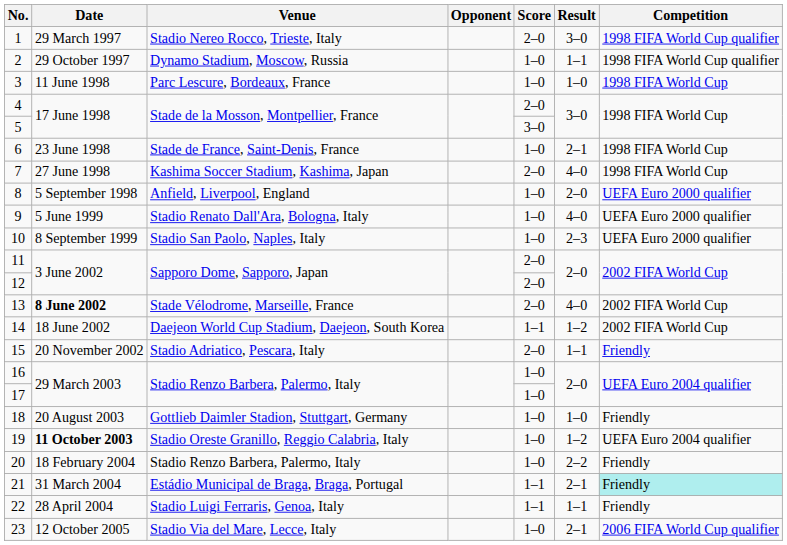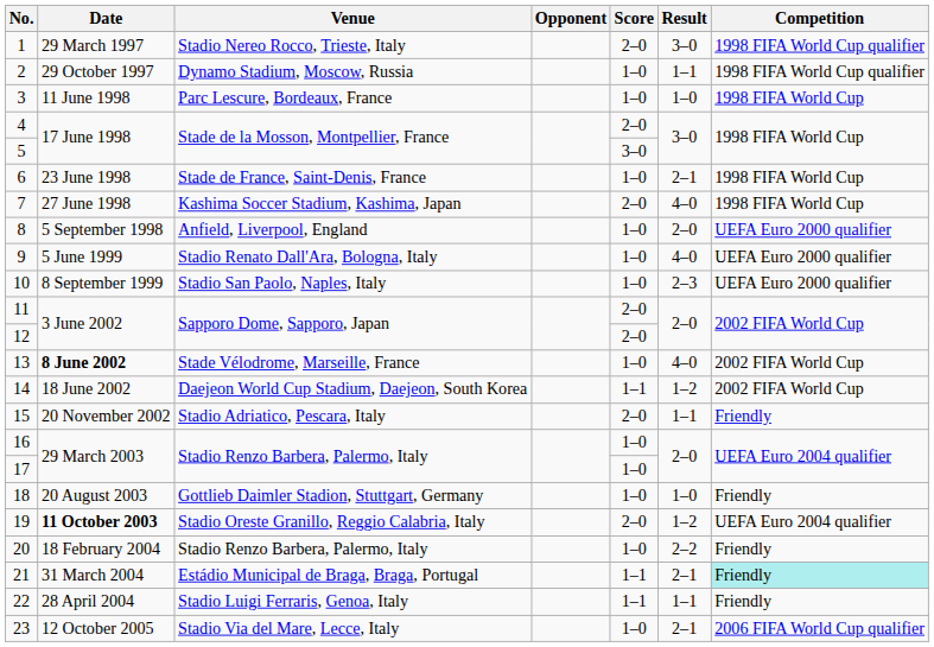 <table class="wikitable sortable">
 <tr>
 <th scope="col">No.</th>
 <th scope="col">Date</th>
 <th scope="col">Venue</th>
 <th scope="col">Opponent</th>
 <th scope="col">Score</th>
 <th scope="col">Result</th>
 <th scope="col">Competition</th>
 </tr>
 <tr>
 <td align="center">1</td>
 <td>29 March 1997</td>
 <td><a href='#'>Stadio Nereo Rocco</a>, <a href='#'>Trieste</a>, Italy</td>
 <td></td>
 <td align="center">2–0</td>
 <td align="center">3–0</td>
 <td><a href='#'>1998 FIFA World Cup qualifier</a></td>
 </tr>
 <tr>
 <td align="center">2</td>
 <td>29 October 1997</td>
 <td><a href='#'>Dynamo Stadium</a>, <a href='#'>Moscow</a>, Russia</td>
 <td></td>
 <td align="center">1–0</td>
 <td align="center">1–1</td>
 <td>1998 FIFA World Cup qualifier</td>
 </tr>
 <tr>
 <td align="center">3</td>
 <td>11 June 1998</td>
 <td><a href='#'>Parc Lescure</a>, <a href='#'>Bordeaux</a>, France</td>
 <td></td>
 <td align="center">1–0</td>
 <td align="center">1–0</td>
 <td><a href='#'>1998 FIFA World Cup</a></td>
 </tr>
 <tr>
 <td align="center">4</td>
 <td rowspan="2">17 June 1998</td>
 <td rowspan="2"><a href='#'>Stade de la Mosson</a>, <a href='#'>Montpellier</a>, France</td>
 <td rowspan="2"></td>
 <td align="center">2–0</td>
 <td align=center rowspan="2">3–0</td>
 <td rowspan="2">1998 FIFA World Cup</td>
 </tr>
 <tr>
 <td align="center">5</td>
 <td align="center">3–0</td>
 </tr>
 <tr>
 <td align="center">6</td>
 <td>23 June 1998</td>
 <td><a href='#'>Stade de France</a>, <a href='#'>Saint-Denis</a>, France</td>
 <td></td>
 <td align="center">1–0</td>
 <td align="center">2–1</td>
 <td>1998 FIFA World Cup</td>
 </tr>
 <tr>
 <td align="center">7</td>
 <td>27 June 1998</td>
 <td><a href='#'>Kashima Soccer Stadium</a>, <a href='#'>Kashima</a>, Japan</td>
 <td></td>
 <td align="center">2–0</td>
 <td align="center">4–0</td>
 <td>1998 FIFA World Cup</td>
 </tr>
 <tr>
 <td align="center">8</td>
 <td>5 September 1998</td>
 <td><a href='#'>Anfield</a>, <a href='#'>Liverpool</a>, England</td>
 <td></td>
 <td align="center">1–0</td>
 <td align="center">2–0</td>
 <td><a href='#'>UEFA Euro 2000 qualifier</a></td>
 </tr>
 <tr>
 <td align="center">9</td>
 <td>5 June 1999</td>
 <td><a href='#'>Stadio Renato Dall'Ara</a>, <a href='#'>Bologna</a>, Italy</td>
 <td></td>
 <td align="center">1–0</td>
 <td align="center">4–0</td>
 <td>UEFA Euro 2000 qualifier</td>
 </tr>
 <tr>
 <td align="center">10</td>
 <td>8 September 1999</td>
 <td><a href='#'>Stadio San Paolo</a>, <a href='#'>Naples</a>, Italy</td>
 <td></td>
 <td align="center">1–0</td>
 <td align="center">2–3</td>
 <td>UEFA Euro 2000 qualifier</td>
 </tr>
 <tr>
 <td align="center">11</td>
 <td rowspan="2">3 June 2002</td>
 <td rowspan="2"><a href='#'>Sapporo Dome</a>, <a href='#'>Sapporo</a>, Japan</td>
 <td rowspan="2"></td>
 <td align="center">2–0</td>
 <td align=center rowspan="2">2–0</td>
 <td rowspan="2"><a href='#'>2002 FIFA World Cup</a></td>
 </tr>
 <tr>
 <td align="center">12</td>
 <td align="center">2–0</td>
 </tr>
 <tr>
 <td align="center">13</td>
 <td><strong>8 June 2002</strong></td>
 <td><a href='#'>Stade Vélodrome</a>, <a href='#'>Marseille</a>, France</td>
 <td></td>
-<td align="center">2–0</td>
+<td align="center">1–0</td>
 <td align="center">4–0</td>
 <td>2002 FIFA World Cup</td>
 </tr>
 <tr>
 <td align="center">14</td>
 <td>18 June 2002</td>
 <td><a href='#'>Daejeon World Cup Stadium</a>, <a href='#'>Daejeon</a>, South Korea</td>
 <td></td>
 <td align="center">1–1</td>
 <td align="center">1–2</td>
 <td>2002 FIFA World Cup</td>
 </tr>
 <tr>
 <td align="center">15</td>
 <td>20 November 2002</td>
 <td><a href='#'>Stadio Adriatico</a>, <a href='#'>Pescara</a>, Italy</td>
 <td></td>
 <td align="center">2–0</td>
 <td align="center">1–1</td>
 <td><a href='#'>Friendly</a></td>
 </tr>
 <tr>
 <td align="center">16</td>
 <td rowspan="2">29 March 2003</td>
 <td rowspan="2"><a href='#'>Stadio Renzo Barbera</a>, <a href='#'>Palermo</a>, Italy</td>
 <td rowspan="2"></td>
 <td align="center">1–0</td>
 <td align=center rowspan="2">2–0</td>
 <td rowspan="2"><a href='#'>UEFA Euro 2004 qualifier</a></td>
 </tr>
 <tr>
 <td align="center">17</td>
 <td align="center">1–0</td>
 </tr>
 <tr>
 <td align="center">18</td>
 <td>20 August 2003</td>
 <td><a href='#'>Gottlieb Daimler Stadion</a>, <a href='#'>Stuttgart</a>, Germany</td>
 <td></td>
 <td align="center">1–0</td>
 <td align="center">1–0</td>
 <td>Friendly</td>
 </tr>
 <tr>
 <td align="center">19</td>
 <td><strong>11 October 2003</strong></td>
 <td><a href='#'>Stadio Oreste Granillo</a>, <a href='#'>Reggio Calabria</a>, Italy</td>
 <td></td>
-<td align="center">1–0</td>
+<td align="center">2–0</td>
 <td align="center">1–2</td>
 <td>UEFA Euro 2004 qualifier</td>
 </tr>
 <tr>
 <td align="center">20</td>
 <td>18 February 2004</td>
 <td>Stadio Renzo Barbera, Palermo, Italy</td>
 <td></td>
 <td align="center">1–0</td>
 <td align="center">2–2</td>
 <td>Friendly</td>
 </tr>
 <tr>
 <td align="center">21</td>
 <td>31 March 2004</td>
 <td><a href='#'>Estádio Municipal de Braga</a>, <a href='#'>Braga</a>, Portugal</td>
 <td></td>
 <td align="center">1–1</td>
 <td align="center">2–1</td>
 <td style="background: paleturquoise;">Friendly</td>
 </tr>
 <tr>
 <td align="center">22</td>
 <td>28 April 2004</td>
 <td><a href='#'>Stadio Luigi Ferraris</a>, <a href='#'>Genoa</a>, Italy</td>
 <td></td>
 <td align="center">1–1</td>
 <td align="center">1–1</td>
 <td>Friendly</td>
 </tr>
 <tr>
 <td align="center">23</td>
 <td>12 October 2005</td>
 <td><a href='#'>Stadio Via del Mare</a>, <a href='#'>Lecce</a>, Italy</td>
 <td></td>
 <td align="center">1–0</td>
 <td align="center">2–1</td>
 <td><a href='#'>2006 FIFA World Cup qualifier</a></td>
 </tr>
 </table>
